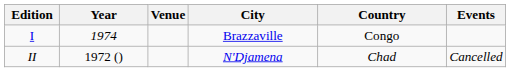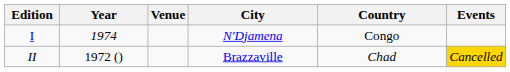 <table class="wikitable" style="text-align:center">
 <tr>
 <th width=60>Edition</th>
 <th width=100>Year</th>
 <th>Venue</th>
 <th width=150>City</th>
 <th width=150>Country</th>
 <th>Events</th>
 </tr>
 <tr>
 <td><a href='#'>I</a></td>
 <td><em>1974</em></td>
 <td></td>
-<td><a href='#'>Brazzaville</a></td>
+<td><em><a href='#'>N'Djamena</a></em></td>
 <td>Congo</td>
 <td></td>
 </tr>
 <tr>
 <td><em>II</em></td>
 <td>1972 ()</td>
 <td></td>
-<td><em><a href='#'>N'Djamena</a></em></td>
+<td><a href='#'>Brazzaville</a></td>
 <td><em>Chad</em></td>
-<td><em>Cancelled</em></td>
+<td style="background: gold;"><em>Cancelled</em></td>
 </tr>
 </table>
